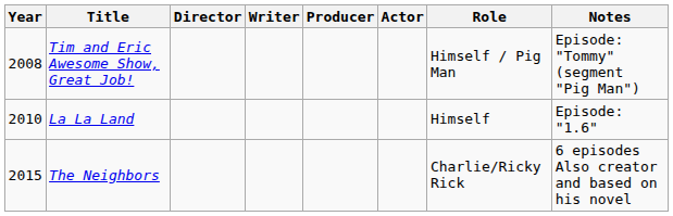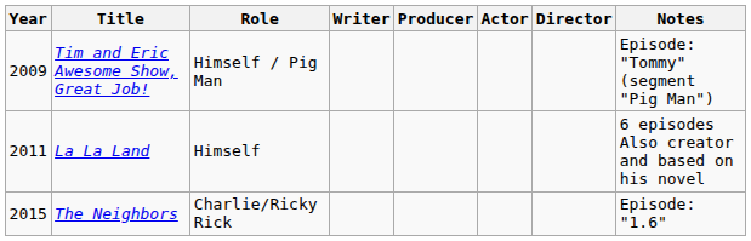 <table class="wikitable sortable">
 <tr>
 <th>Year</th>
 <th>Title</th>
-<th>Director</th>
+<th>Role</th>
 <th>Writer</th>
 <th>Producer</th>
 <th>Actor</th>
-<th>Role</th>
+<th>Director</th>
 <th>Notes</th>
 </tr>
 <tr>
-<td>2008</td>
+<td>2009</td>
 <td><em><a href='#'>Tim and Eric Awesome Show, Great Job!</a></em></td>
+<td>Himself / Pig Man</td>
 <td></td>
 <td></td>
 <td></td>
 <td></td>
-<td>Himself / Pig Man</td>
 <td>Episode: "Tommy" (segment "Pig Man")</td>
 </tr>
 <tr>
-<td>2010</td>
+<td>2011</td>
 <td><em><a href='#'>La La Land</a></em></td>
+<td>Himself</td>
 <td></td>
 <td></td>
 <td></td>
 <td></td>
-<td>Himself</td>
-<td>Episode: "1.6"</td>
+<td>6 episodes<br>Also creator and based on his novel</td>
 </tr>
 <tr>
 <td>2015</td>
 <td><em><a href='#'>The Neighbors</a></em></td>
+<td>Charlie/Ricky Rick</td>
 <td></td>
 <td></td>
 <td></td>
 <td></td>
-<td>Charlie/Ricky Rick</td>
-<td>6 episodes<br>Also creator and based on his novel</td>
+<td>Episode: "1.6"</td>
 </tr>
 </table>
